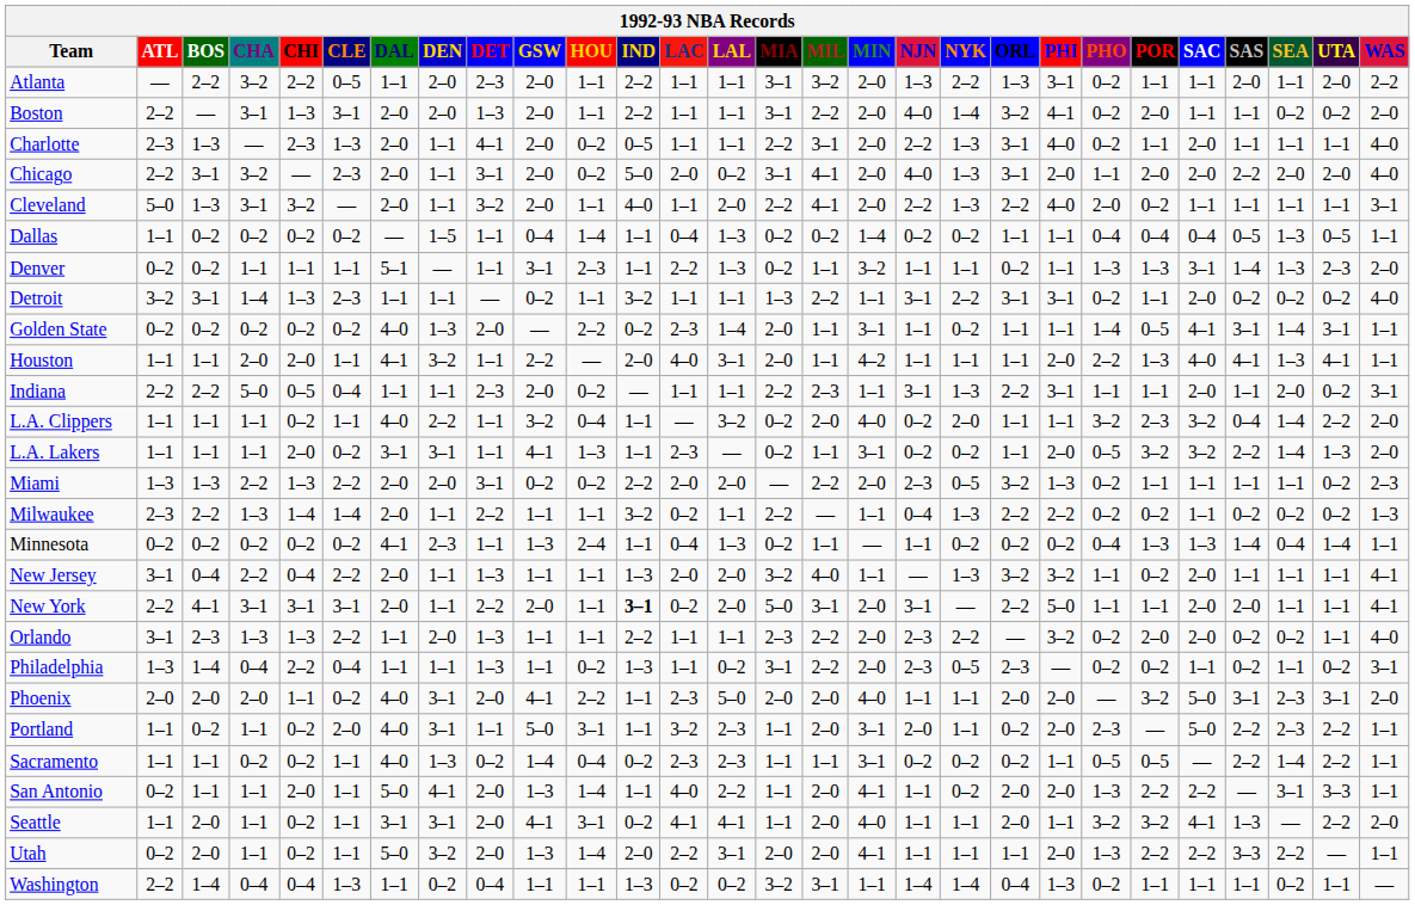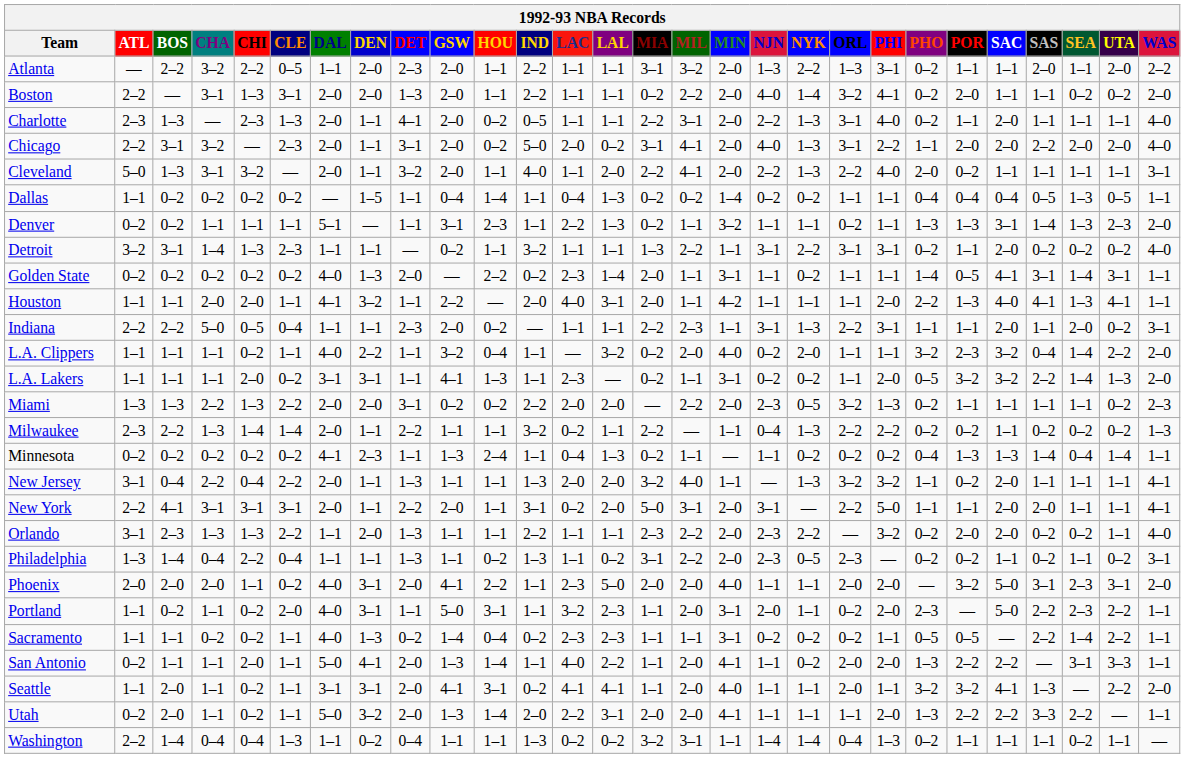 <table class="wikitable" style="font-size:95%; text-align:center;">
 <tr>
 <th colspan=28>1992-93 NBA Records</th>
 </tr>
 <tr>
 <th width=100>Team</th>
 <th style="background:#FF0000;color:#FFFFFF;width=35">ATL</th>
 <th style="background:#006400;color:#FFFFFF;width=35">BOS</th>
 <th style="background:#008080;color:#800080;width=35">CHA</th>
 <th style="background:#FF0000;color:#000000;width=35">CHI</th>
 <th style="background:#000080;color:#FF8C00;width=35">CLE</th>
 <th style="background:#008000;color:#00008B;width=35">DAL</th>
 <th style="background:#0000CD;color:#FFD700;width=35">DEN</th>
 <th style="background:#0000FF;color:#FF0000;width=35">DET</th>
 <th style="background:#0000FF;color:#FFD700;width=35">GSW</th>
 <th style="background:#FF0000;color:#FFD700;width=35">HOU</th>
 <th style="background:#000080;color:#FFD700;width=35">IND</th>
 <th style="background:#F9160D;color:#1A2E8B;width=35">LAC</th>
 <th style="background:#800080;color:#FFD700;width=35">LAL</th>
 <th style="background:#000000;color:#8B0000;width=35">MIA</th>
 <th style="background:#006400;color:#B22222;width=35">MIL</th>
 <th style="background:#0000FF;color:#228B22;width=35">MIN</th>
 <th style="background:#DC143C;color:#0000CD;width=35">NJN</th>
 <th style="background:#0000FF;color:#FF8C00;width=35">NYK</th>
 <th style="background:#0000FF;color:#000000;width=35">ORL</th>
 <th style="background:#FF0000;color:#0000FF;width=35">PHI</th>
 <th style="background:#800080;color:#FF4500;width=35">PHO</th>
 <th style="background:#000000;color:#FF0000;width=35">POR</th>
 <th style="background:#0000FF;color:#FFFFFF;width=35">SAC</th>
 <th style="background:#000000;color:#C0C0C0;width=35">SAS</th>
 <th style="background:#005831;color:#FFC322;width=35">SEA</th>
 <th style="background:#36004A;color:#FFFF00;width=35">UTA</th>
 <th style="background:#DC143C;color:#0000CD;width=35">WAS</th>
 </tr>
 <tr>
 <td style="text-align:left;"><a href='#'>Atlanta</a></td>
 <td>—</td>
 <td>2–2</td>
 <td>3–2</td>
 <td>2–2</td>
 <td>0–5</td>
 <td>1–1</td>
 <td>2–0</td>
 <td>2–3</td>
 <td>2–0</td>
 <td>1–1</td>
 <td>2–2</td>
 <td>1–1</td>
 <td>1–1</td>
 <td>3–1</td>
 <td>3–2</td>
 <td>2–0</td>
 <td>1–3</td>
 <td>2–2</td>
 <td>1–3</td>
 <td>3–1</td>
 <td>0–2</td>
 <td>1–1</td>
 <td>1–1</td>
 <td>2–0</td>
 <td>1–1</td>
 <td>2–0</td>
 <td>2–2</td>
 </tr>
 <tr>
 <td style="text-align:left;"><a href='#'>Boston</a></td>
 <td>2–2</td>
 <td>—</td>
 <td>3–1</td>
 <td>1–3</td>
 <td>3–1</td>
 <td>2–0</td>
 <td>2–0</td>
 <td>1–3</td>
 <td>2–0</td>
 <td>1–1</td>
 <td>2–2</td>
 <td>1–1</td>
 <td>1–1</td>
-<td>3–1</td>
+<td>0–2</td>
 <td>2–2</td>
 <td>2–0</td>
 <td>4–0</td>
 <td>1–4</td>
 <td>3–2</td>
 <td>4–1</td>
 <td>0–2</td>
 <td>2–0</td>
 <td>1–1</td>
 <td>1–1</td>
 <td>0–2</td>
 <td>0–2</td>
 <td>2–0</td>
 </tr>
 <tr>
 <td style="text-align:left;"><a href='#'>Charlotte</a></td>
 <td>2–3</td>
 <td>1–3</td>
 <td>—</td>
 <td>2–3</td>
 <td>1–3</td>
 <td>2–0</td>
 <td>1–1</td>
 <td>4–1</td>
 <td>2–0</td>
 <td>0–2</td>
 <td>0–5</td>
 <td>1–1</td>
 <td>1–1</td>
 <td>2–2</td>
 <td>3–1</td>
 <td>2–0</td>
 <td>2–2</td>
 <td>1–3</td>
 <td>3–1</td>
 <td>4–0</td>
 <td>0–2</td>
 <td>1–1</td>
 <td>2–0</td>
 <td>1–1</td>
 <td>1–1</td>
 <td>1–1</td>
 <td>4–0</td>
 </tr>
 <tr>
 <td style="text-align:left;"><a href='#'>Chicago</a></td>
 <td>2–2</td>
 <td>3–1</td>
 <td>3–2</td>
 <td>—</td>
 <td>2–3</td>
 <td>2–0</td>
 <td>1–1</td>
 <td>3–1</td>
 <td>2–0</td>
 <td>0–2</td>
 <td>5–0</td>
 <td>2–0</td>
 <td>0–2</td>
 <td>3–1</td>
 <td>4–1</td>
 <td>2–0</td>
 <td>4–0</td>
 <td>1–3</td>
 <td>3–1</td>
-<td>2–0</td>
+<td>2–2</td>
 <td>1–1</td>
 <td>2–0</td>
 <td>2–0</td>
 <td>2–2</td>
 <td>2–0</td>
 <td>2–0</td>
 <td>4–0</td>
 </tr>
 <tr>
 <td style="text-align:left;"><a href='#'>Cleveland</a></td>
 <td>5–0</td>
 <td>1–3</td>
 <td>3–1</td>
 <td>3–2</td>
 <td>—</td>
 <td>2–0</td>
 <td>1–1</td>
 <td>3–2</td>
 <td>2–0</td>
 <td>1–1</td>
 <td>4–0</td>
 <td>1–1</td>
 <td>2–0</td>
 <td>2–2</td>
 <td>4–1</td>
 <td>2–0</td>
 <td>2–2</td>
 <td>1–3</td>
 <td>2–2</td>
 <td>4–0</td>
 <td>2–0</td>
 <td>0–2</td>
 <td>1–1</td>
 <td>1–1</td>
 <td>1–1</td>
 <td>1–1</td>
 <td>3–1</td>
 </tr>
 <tr>
 <td style="text-align:left;"><a href='#'>Dallas</a></td>
 <td>1–1</td>
 <td>0–2</td>
 <td>0–2</td>
 <td>0–2</td>
 <td>0–2</td>
 <td>—</td>
 <td>1–5</td>
 <td>1–1</td>
 <td>0–4</td>
 <td>1–4</td>
 <td>1–1</td>
 <td>0–4</td>
 <td>1–3</td>
 <td>0–2</td>
 <td>0–2</td>
 <td>1–4</td>
 <td>0–2</td>
 <td>0–2</td>
 <td>1–1</td>
 <td>1–1</td>
 <td>0–4</td>
 <td>0–4</td>
 <td>0–4</td>
 <td>0–5</td>
 <td>1–3</td>
 <td>0–5</td>
 <td>1–1</td>
 </tr>
 <tr>
 <td style="text-align:left;"><a href='#'>Denver</a></td>
 <td>0–2</td>
 <td>0–2</td>
 <td>1–1</td>
 <td>1–1</td>
 <td>1–1</td>
 <td>5–1</td>
 <td>—</td>
 <td>1–1</td>
 <td>3–1</td>
 <td>2–3</td>
 <td>1–1</td>
 <td>2–2</td>
 <td>1–3</td>
 <td>0–2</td>
 <td>1–1</td>
 <td>3–2</td>
 <td>1–1</td>
 <td>1–1</td>
 <td>0–2</td>
 <td>1–1</td>
 <td>1–3</td>
 <td>1–3</td>
 <td>3–1</td>
 <td>1–4</td>
 <td>1–3</td>
 <td>2–3</td>
 <td>2–0</td>
 </tr>
 <tr>
 <td style="text-align:left;"><a href='#'>Detroit</a></td>
 <td>3–2</td>
 <td>3–1</td>
 <td>1–4</td>
 <td>1–3</td>
 <td>2–3</td>
 <td>1–1</td>
 <td>1–1</td>
 <td>—</td>
 <td>0–2</td>
 <td>1–1</td>
 <td>3–2</td>
 <td>1–1</td>
 <td>1–1</td>
 <td>1–3</td>
 <td>2–2</td>
 <td>1–1</td>
 <td>3–1</td>
 <td>2–2</td>
 <td>3–1</td>
 <td>3–1</td>
 <td>0–2</td>
 <td>1–1</td>
 <td>2–0</td>
 <td>0–2</td>
 <td>0–2</td>
 <td>0–2</td>
 <td>4–0</td>
 </tr>
 <tr>
 <td style="text-align:left;"><a href='#'>Golden State</a></td>
 <td>0–2</td>
 <td>0–2</td>
 <td>0–2</td>
 <td>0–2</td>
 <td>0–2</td>
 <td>4–0</td>
 <td>1–3</td>
 <td>2–0</td>
 <td>—</td>
 <td>2–2</td>
 <td>0–2</td>
 <td>2–3</td>
 <td>1–4</td>
 <td>2–0</td>
 <td>1–1</td>
 <td>3–1</td>
 <td>1–1</td>
 <td>0–2</td>
 <td>1–1</td>
 <td>1–1</td>
 <td>1–4</td>
 <td>0–5</td>
 <td>4–1</td>
 <td>3–1</td>
 <td>1–4</td>
 <td>3–1</td>
 <td>1–1</td>
 </tr>
 <tr>
 <td style="text-align:left;"><a href='#'>Houston</a></td>
 <td>1–1</td>
 <td>1–1</td>
 <td>2–0</td>
 <td>2–0</td>
 <td>1–1</td>
 <td>4–1</td>
 <td>3–2</td>
 <td>1–1</td>
 <td>2–2</td>
 <td>—</td>
 <td>2–0</td>
 <td>4–0</td>
 <td>3–1</td>
 <td>2–0</td>
 <td>1–1</td>
 <td>4–2</td>
 <td>1–1</td>
 <td>1–1</td>
 <td>1–1</td>
 <td>2–0</td>
 <td>2–2</td>
 <td>1–3</td>
 <td>4–0</td>
 <td>4–1</td>
 <td>1–3</td>
 <td>4–1</td>
 <td>1–1</td>
 </tr>
 <tr>
 <td style="text-align:left;"><a href='#'>Indiana</a></td>
 <td>2–2</td>
 <td>2–2</td>
 <td>5–0</td>
 <td>0–5</td>
 <td>0–4</td>
 <td>1–1</td>
 <td>1–1</td>
 <td>2–3</td>
 <td>2–0</td>
 <td>0–2</td>
 <td>—</td>
 <td>1–1</td>
 <td>1–1</td>
 <td>2–2</td>
 <td>2–3</td>
 <td>1–1</td>
 <td>3–1</td>
 <td>1–3</td>
 <td>2–2</td>
 <td>3–1</td>
 <td>1–1</td>
 <td>1–1</td>
 <td>2–0</td>
 <td>1–1</td>
 <td>2–0</td>
 <td>0–2</td>
 <td>3–1</td>
 </tr>
 <tr>
 <td style="text-align:left;"><a href='#'>L.A. Clippers</a></td>
 <td>1–1</td>
 <td>1–1</td>
 <td>1–1</td>
 <td>0–2</td>
 <td>1–1</td>
 <td>4–0</td>
 <td>2–2</td>
 <td>1–1</td>
 <td>3–2</td>
 <td>0–4</td>
 <td>1–1</td>
 <td>—</td>
 <td>3–2</td>
 <td>0–2</td>
 <td>2–0</td>
 <td>4–0</td>
 <td>0–2</td>
 <td>2–0</td>
 <td>1–1</td>
 <td>1–1</td>
 <td>3–2</td>
 <td>2–3</td>
 <td>3–2</td>
 <td>0–4</td>
 <td>1–4</td>
 <td>2–2</td>
 <td>2–0</td>
 </tr>
 <tr>
 <td style="text-align:left;"><a href='#'>L.A. Lakers</a></td>
 <td>1–1</td>
 <td>1–1</td>
 <td>1–1</td>
 <td>2–0</td>
 <td>0–2</td>
 <td>3–1</td>
 <td>3–1</td>
 <td>1–1</td>
 <td>4–1</td>
 <td>1–3</td>
 <td>1–1</td>
 <td>2–3</td>
 <td>—</td>
 <td>0–2</td>
 <td>1–1</td>
 <td>3–1</td>
 <td>0–2</td>
 <td>0–2</td>
 <td>1–1</td>
 <td>2–0</td>
 <td>0–5</td>
 <td>3–2</td>
 <td>3–2</td>
 <td>2–2</td>
 <td>1–4</td>
 <td>1–3</td>
 <td>2–0</td>
 </tr>
 <tr>
 <td style="text-align:left;"><a href='#'>Miami</a></td>
 <td>1–3</td>
 <td>1–3</td>
 <td>2–2</td>
 <td>1–3</td>
 <td>2–2</td>
 <td>2–0</td>
 <td>2–0</td>
 <td>3–1</td>
 <td>0–2</td>
 <td>0–2</td>
 <td>2–2</td>
 <td>2–0</td>
 <td>2–0</td>
 <td>—</td>
 <td>2–2</td>
 <td>2–0</td>
 <td>2–3</td>
 <td>0–5</td>
 <td>3–2</td>
 <td>1–3</td>
 <td>0–2</td>
 <td>1–1</td>
 <td>1–1</td>
 <td>1–1</td>
 <td>1–1</td>
 <td>0–2</td>
 <td>2–3</td>
 </tr>
 <tr>
 <td style="text-align:left;"><a href='#'>Milwaukee</a></td>
 <td>2–3</td>
 <td>2–2</td>
 <td>1–3</td>
 <td>1–4</td>
 <td>1–4</td>
 <td>2–0</td>
 <td>1–1</td>
 <td>2–2</td>
 <td>1–1</td>
 <td>1–1</td>
 <td>3–2</td>
 <td>0–2</td>
 <td>1–1</td>
 <td>2–2</td>
 <td>—</td>
 <td>1–1</td>
 <td>0–4</td>
 <td>1–3</td>
 <td>2–2</td>
 <td>2–2</td>
 <td>0–2</td>
 <td>0–2</td>
 <td>1–1</td>
 <td>0–2</td>
 <td>0–2</td>
 <td>0–2</td>
 <td>1–3</td>
 </tr>
 <tr>
 <td style="text-align:left;">Minnesota</td>
 <td>0–2</td>
 <td>0–2</td>
 <td>0–2</td>
 <td>0–2</td>
 <td>0–2</td>
 <td>4–1</td>
 <td>2–3</td>
 <td>1–1</td>
 <td>1–3</td>
 <td>2–4</td>
 <td>1–1</td>
 <td>0–4</td>
 <td>1–3</td>
 <td>0–2</td>
 <td>1–1</td>
 <td>—</td>
 <td>1–1</td>
 <td>0–2</td>
 <td>0–2</td>
 <td>0–2</td>
 <td>0–4</td>
 <td>1–3</td>
 <td>1–3</td>
 <td>1–4</td>
 <td>0–4</td>
 <td>1–4</td>
 <td>1–1</td>
 </tr>
 <tr>
 <td style="text-align:left;"><a href='#'>New Jersey</a></td>
 <td>3–1</td>
 <td>0–4</td>
 <td>2–2</td>
 <td>0–4</td>
 <td>2–2</td>
 <td>2–0</td>
 <td>1–1</td>
 <td>1–3</td>
 <td>1–1</td>
 <td>1–1</td>
 <td>1–3</td>
 <td>2–0</td>
 <td>2–0</td>
 <td>3–2</td>
 <td>4–0</td>
 <td>1–1</td>
 <td>—</td>
 <td>1–3</td>
 <td>3–2</td>
 <td>3–2</td>
 <td>1–1</td>
 <td>0–2</td>
 <td>2–0</td>
 <td>1–1</td>
 <td>1–1</td>
 <td>1–1</td>
 <td>4–1</td>
 </tr>
 <tr>
 <td style="text-align:left;"><a href='#'>New York</a></td>
 <td>2–2</td>
 <td>4–1</td>
 <td>3–1</td>
 <td>3–1</td>
 <td>3–1</td>
 <td>2–0</td>
 <td>1–1</td>
 <td>2–2</td>
 <td>2–0</td>
 <td>1–1</td>
-<td><strong>3–1</strong></td>
+<td>3–1</td>
 <td>0–2</td>
 <td>2–0</td>
 <td>5–0</td>
 <td>3–1</td>
 <td>2–0</td>
 <td>3–1</td>
 <td>—</td>
 <td>2–2</td>
 <td>5–0</td>
 <td>1–1</td>
 <td>1–1</td>
 <td>2–0</td>
 <td>2–0</td>
 <td>1–1</td>
 <td>1–1</td>
 <td>4–1</td>
 </tr>
 <tr>
 <td style="text-align:left;"><a href='#'>Orlando</a></td>
 <td>3–1</td>
 <td>2–3</td>
 <td>1–3</td>
 <td>1–3</td>
 <td>2–2</td>
 <td>1–1</td>
 <td>2–0</td>
 <td>1–3</td>
 <td>1–1</td>
 <td>1–1</td>
 <td>2–2</td>
 <td>1–1</td>
 <td>1–1</td>
 <td>2–3</td>
 <td>2–2</td>
 <td>2–0</td>
 <td>2–3</td>
 <td>2–2</td>
 <td>—</td>
 <td>3–2</td>
 <td>0–2</td>
 <td>2–0</td>
 <td>2–0</td>
 <td>0–2</td>
 <td>0–2</td>
 <td>1–1</td>
 <td>4–0</td>
 </tr>
 <tr>
 <td style="text-align:left;"><a href='#'>Philadelphia</a></td>
 <td>1–3</td>
 <td>1–4</td>
 <td>0–4</td>
 <td>2–2</td>
 <td>0–4</td>
 <td>1–1</td>
 <td>1–1</td>
 <td>1–3</td>
 <td>1–1</td>
 <td>0–2</td>
 <td>1–3</td>
 <td>1–1</td>
 <td>0–2</td>
 <td>3–1</td>
 <td>2–2</td>
 <td>2–0</td>
 <td>2–3</td>
 <td>0–5</td>
 <td>2–3</td>
 <td>—</td>
 <td>0–2</td>
 <td>0–2</td>
 <td>1–1</td>
 <td>0–2</td>
 <td>1–1</td>
 <td>0–2</td>
 <td>3–1</td>
 </tr>
 <tr>
 <td style="text-align:left;"><a href='#'>Phoenix</a></td>
 <td>2–0</td>
 <td>2–0</td>
 <td>2–0</td>
 <td>1–1</td>
 <td>0–2</td>
 <td>4–0</td>
 <td>3–1</td>
 <td>2–0</td>
 <td>4–1</td>
 <td>2–2</td>
 <td>1–1</td>
 <td>2–3</td>
 <td>5–0</td>
 <td>2–0</td>
 <td>2–0</td>
 <td>4–0</td>
 <td>1–1</td>
 <td>1–1</td>
 <td>2–0</td>
 <td>2–0</td>
 <td>—</td>
 <td>3–2</td>
 <td>5–0</td>
 <td>3–1</td>
 <td>2–3</td>
 <td>3–1</td>
 <td>2–0</td>
 </tr>
 <tr>
 <td style="text-align:left;"><a href='#'>Portland</a></td>
 <td>1–1</td>
 <td>0–2</td>
 <td>1–1</td>
 <td>0–2</td>
 <td>2–0</td>
 <td>4–0</td>
 <td>3–1</td>
 <td>1–1</td>
 <td>5–0</td>
 <td>3–1</td>
 <td>1–1</td>
 <td>3–2</td>
 <td>2–3</td>
 <td>1–1</td>
 <td>2–0</td>
 <td>3–1</td>
 <td>2–0</td>
 <td>1–1</td>
 <td>0–2</td>
 <td>2–0</td>
 <td>2–3</td>
 <td>—</td>
 <td>5–0</td>
 <td>2–2</td>
 <td>2–3</td>
 <td>2–2</td>
 <td>1–1</td>
 </tr>
 <tr>
 <td style="text-align:left;"><a href='#'>Sacramento</a></td>
 <td>1–1</td>
 <td>1–1</td>
 <td>0–2</td>
 <td>0–2</td>
 <td>1–1</td>
 <td>4–0</td>
 <td>1–3</td>
 <td>0–2</td>
 <td>1–4</td>
 <td>0–4</td>
 <td>0–2</td>
 <td>2–3</td>
 <td>2–3</td>
 <td>1–1</td>
 <td>1–1</td>
 <td>3–1</td>
 <td>0–2</td>
 <td>0–2</td>
 <td>0–2</td>
 <td>1–1</td>
 <td>0–5</td>
 <td>0–5</td>
 <td>—</td>
 <td>2–2</td>
 <td>1–4</td>
 <td>2–2</td>
 <td>1–1</td>
 </tr>
 <tr>
 <td style="text-align:left;"><a href='#'>San Antonio</a></td>
 <td>0–2</td>
 <td>1–1</td>
 <td>1–1</td>
 <td>2–0</td>
 <td>1–1</td>
 <td>5–0</td>
 <td>4–1</td>
 <td>2–0</td>
 <td>1–3</td>
 <td>1–4</td>
 <td>1–1</td>
 <td>4–0</td>
 <td>2–2</td>
 <td>1–1</td>
 <td>2–0</td>
 <td>4–1</td>
 <td>1–1</td>
 <td>0–2</td>
 <td>2–0</td>
 <td>2–0</td>
 <td>1–3</td>
 <td>2–2</td>
 <td>2–2</td>
 <td>—</td>
 <td>3–1</td>
 <td>3–3</td>
 <td>1–1</td>
 </tr>
 <tr>
 <td style="text-align:left;"><a href='#'>Seattle</a></td>
 <td>1–1</td>
 <td>2–0</td>
 <td>1–1</td>
 <td>0–2</td>
 <td>1–1</td>
 <td>3–1</td>
 <td>3–1</td>
 <td>2–0</td>
 <td>4–1</td>
 <td>3–1</td>
 <td>0–2</td>
 <td>4–1</td>
 <td>4–1</td>
 <td>1–1</td>
 <td>2–0</td>
 <td>4–0</td>
 <td>1–1</td>
 <td>1–1</td>
 <td>2–0</td>
 <td>1–1</td>
 <td>3–2</td>
 <td>3–2</td>
 <td>4–1</td>
 <td>1–3</td>
 <td>—</td>
 <td>2–2</td>
 <td>2–0</td>
 </tr>
 <tr>
 <td style="text-align:left;"><a href='#'>Utah</a></td>
 <td>0–2</td>
 <td>2–0</td>
 <td>1–1</td>
 <td>0–2</td>
 <td>1–1</td>
 <td>5–0</td>
 <td>3–2</td>
 <td>2–0</td>
 <td>1–3</td>
 <td>1–4</td>
 <td>2–0</td>
 <td>2–2</td>
 <td>3–1</td>
 <td>2–0</td>
 <td>2–0</td>
 <td>4–1</td>
 <td>1–1</td>
 <td>1–1</td>
 <td>1–1</td>
 <td>2–0</td>
 <td>1–3</td>
 <td>2–2</td>
 <td>2–2</td>
 <td>3–3</td>
 <td>2–2</td>
 <td>—</td>
 <td>1–1</td>
 </tr>
 <tr>
 <td style="text-align:left;"><a href='#'>Washington</a></td>
 <td>2–2</td>
 <td>1–4</td>
 <td>0–4</td>
 <td>0–4</td>
 <td>1–3</td>
 <td>1–1</td>
 <td>0–2</td>
 <td>0–4</td>
 <td>1–1</td>
 <td>1–1</td>
 <td>1–3</td>
 <td>0–2</td>
 <td>0–2</td>
 <td>3–2</td>
 <td>3–1</td>
 <td>1–1</td>
 <td>1–4</td>
 <td>1–4</td>
 <td>0–4</td>
 <td>1–3</td>
 <td>0–2</td>
 <td>1–1</td>
 <td>1–1</td>
 <td>1–1</td>
 <td>0–2</td>
 <td>1–1</td>
 <td>—</td>
 </tr>
 </table>
